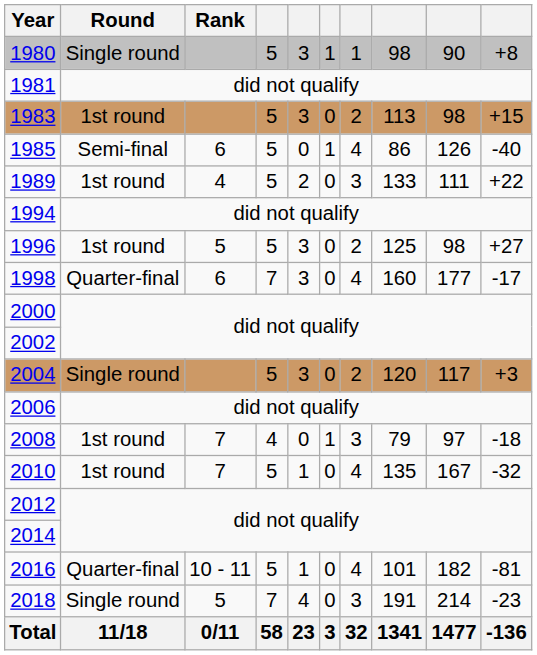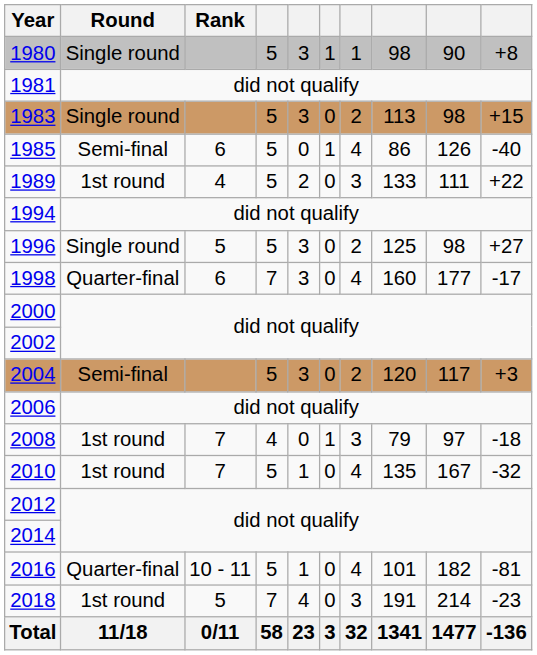 <table class="wikitable" style="text-align: center;">
 <tr>
 <th>Year</th>
 <th>Round</th>
 <th>Rank</th>
 <th></th>
 <th></th>
 <th></th>
 <th></th>
 <th></th>
 <th></th>
 <th></th>
 </tr>
 <tr style="background:silver;">
 <td> <a href='#'>1980</a></td>
 <td>Single round</td>
 <td></td>
 <td>5</td>
 <td>3</td>
 <td>1</td>
 <td>1</td>
 <td>98</td>
 <td>90</td>
 <td>+8</td>
 </tr>
 <tr>
 <td> <a href='#'>1981</a></td>
 <td colspan="9">did not qualify</td>
 </tr>
 <tr bgcolor=cc9966>
 <td> <a href='#'>1983</a></td>
-<td>1st round</td>
+<td>Single round</td>
 <td></td>
 <td>5</td>
 <td>3</td>
 <td>0</td>
 <td>2</td>
 <td>113</td>
 <td>98</td>
 <td>+15</td>
 </tr>
 <tr>
 <td> <a href='#'>1985</a></td>
 <td>Semi-final</td>
 <td>6</td>
 <td>5</td>
 <td>0</td>
 <td>1</td>
 <td>4</td>
 <td>86</td>
 <td>126</td>
 <td>-40</td>
 </tr>
 <tr>
 <td> <a href='#'>1989</a></td>
 <td>1st round</td>
 <td>4</td>
 <td>5</td>
 <td>2</td>
 <td>0</td>
 <td>3</td>
 <td>133</td>
 <td>111</td>
 <td>+22</td>
 </tr>
 <tr>
 <td> <a href='#'>1994</a></td>
 <td colspan="9">did not qualify</td>
 </tr>
 <tr>
 <td> <a href='#'>1996</a></td>
-<td>1st round</td>
+<td>Single round</td>
 <td>5</td>
 <td>5</td>
 <td>3</td>
 <td>0</td>
 <td>2</td>
 <td>125</td>
 <td>98</td>
 <td>+27</td>
 </tr>
 <tr>
 <td> <a href='#'>1998</a></td>
 <td>Quarter-final</td>
 <td>6</td>
 <td>7</td>
 <td>3</td>
 <td>0</td>
 <td>4</td>
 <td>160</td>
 <td>177</td>
 <td>-17</td>
 </tr>
 <tr>
 <td> <a href='#'>2000</a></td>
 <td rowspan="2"colspan="9">did not qualify</td>
 </tr>
 <tr>
 <td> <a href='#'>2002</a></td>
 </tr>
 <tr bgcolor=cc9966>
 <td> <a href='#'>2004</a></td>
-<td>Single round</td>
+<td>Semi-final</td>
 <td></td>
 <td>5</td>
 <td>3</td>
 <td>0</td>
 <td>2</td>
 <td>120</td>
 <td>117</td>
 <td>+3</td>
 </tr>
 <tr>
 <td> <a href='#'>2006</a></td>
 <td colspan="9">did not qualify</td>
 </tr>
 <tr>
 <td> <a href='#'>2008</a></td>
 <td>1st round</td>
 <td>7</td>
 <td>4</td>
 <td>0</td>
 <td>1</td>
 <td>3</td>
 <td>79</td>
 <td>97</td>
 <td>-18</td>
 </tr>
 <tr>
 <td> <a href='#'>2010</a></td>
 <td>1st round</td>
 <td>7</td>
 <td>5</td>
 <td>1</td>
 <td>0</td>
 <td>4</td>
 <td>135</td>
 <td>167</td>
 <td>-32</td>
 </tr>
 <tr>
 <td> <a href='#'>2012</a></td>
 <td rowspan="2"colspan="9">did not qualify</td>
 </tr>
 <tr>
 <td> <a href='#'>2014</a></td>
 </tr>
 <tr>
 <td> <a href='#'>2016</a></td>
 <td>Quarter-final</td>
 <td>10 - 11</td>
 <td>5</td>
 <td>1</td>
 <td>0</td>
 <td>4</td>
 <td>101</td>
 <td>182</td>
 <td>-81</td>
 </tr>
 <tr>
 <td> <a href='#'>2018</a></td>
-<td>Single round</td>
+<td>1st round</td>
 <td>5</td>
 <td>7</td>
 <td>4</td>
 <td>0</td>
 <td>3</td>
 <td>191</td>
 <td>214</td>
 <td>-23</td>
 </tr>
 <tr>
 <th>Total</th>
 <th>11/18</th>
 <th>0/11</th>
 <th>58</th>
 <th>23</th>
 <th>3</th>
 <th>32</th>
 <th>1341</th>
 <th>1477</th>
 <th>-136</th>
 </tr>
 </table>
